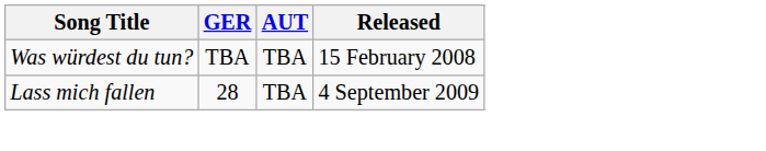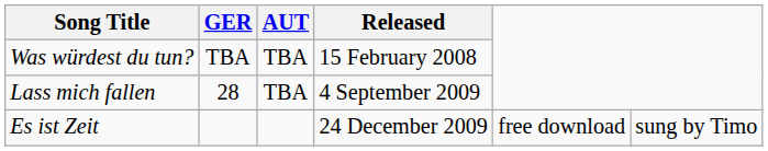 <table class="wikitable">
 <tr>
 <th>Song Title</th>
 <th><a href='#'>GER</a></th>
 <th><a href='#'>AUT</a></th>
 <th>Released</th>
 </tr>
 <tr>
 <td><em>Was würdest du tun?</em></td>
 <td align="center">TBA</td>
 <td align="center">TBA</td>
 <td>15 February 2008</td>
 </tr>
 <tr>
 <td><em>Lass mich fallen</em></td>
 <td align="center">28</td>
 <td align="center">TBA</td>
 <td>4 September 2009</td>
 </tr>
+<tr>
+<td><em>Es ist Zeit</em></td>
+<td align="center"></td>
+<td align="center"></td>
+<td>24 December 2009</td>
+<td>free download</td>
+<td>sung by Timo</td>
+</tr>
 </table>
